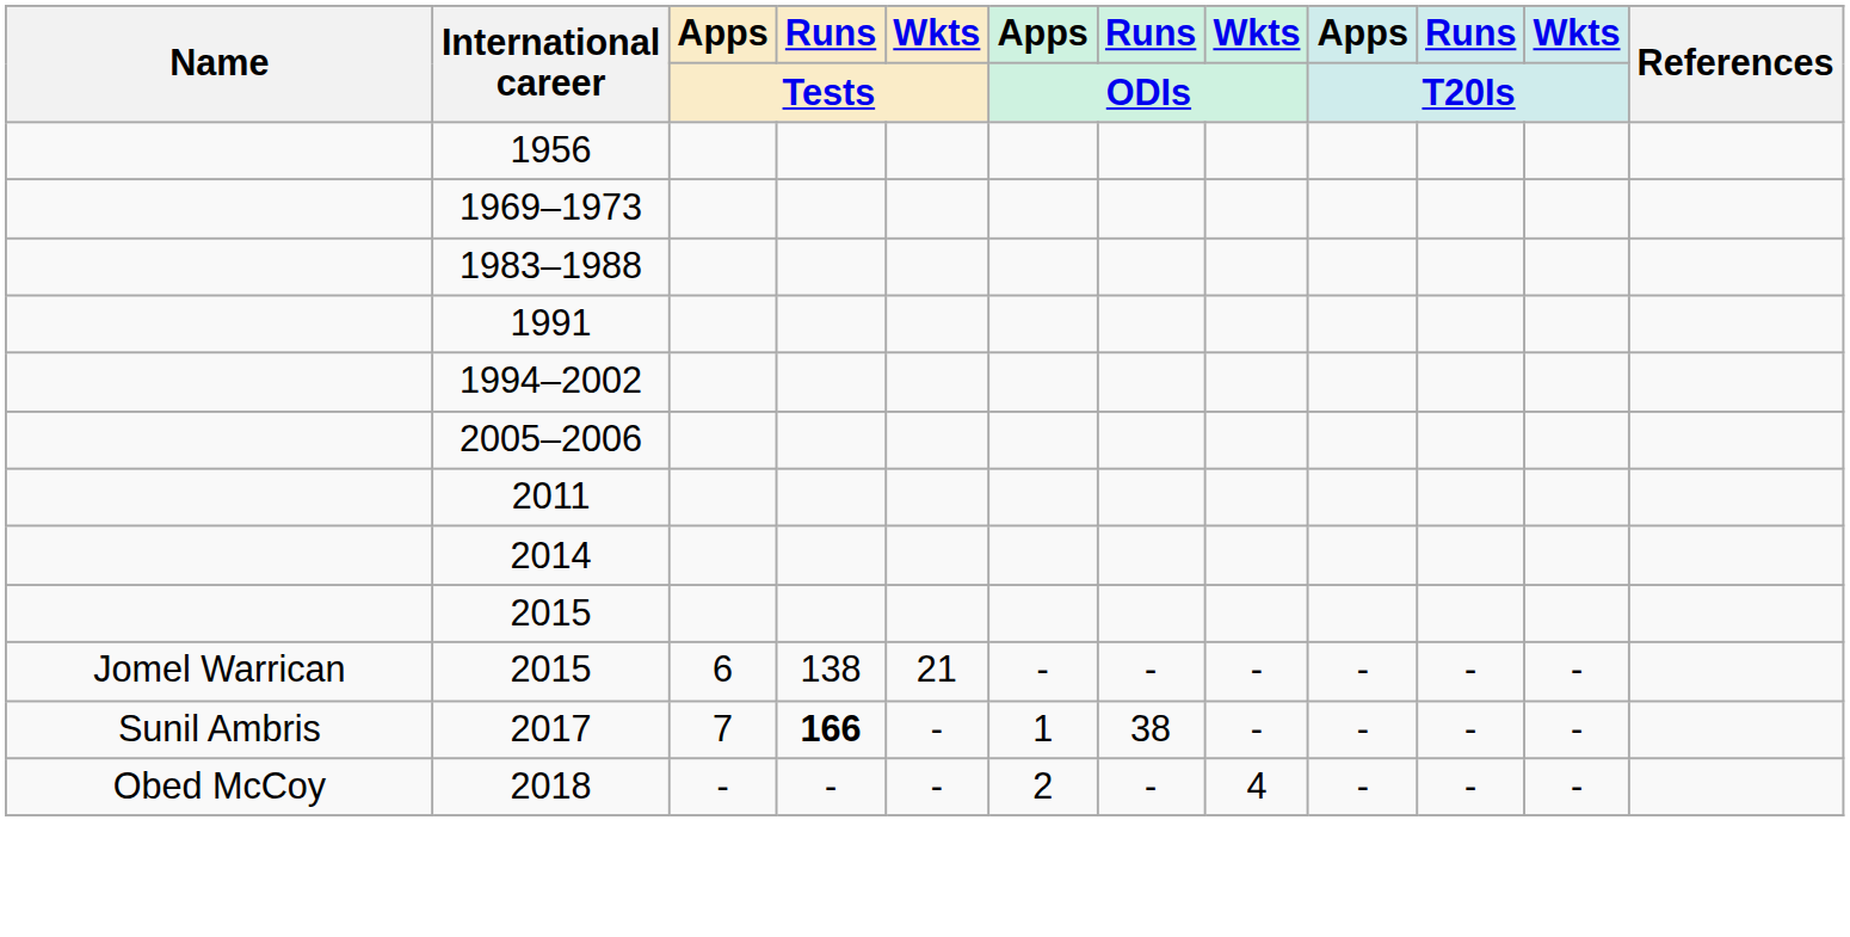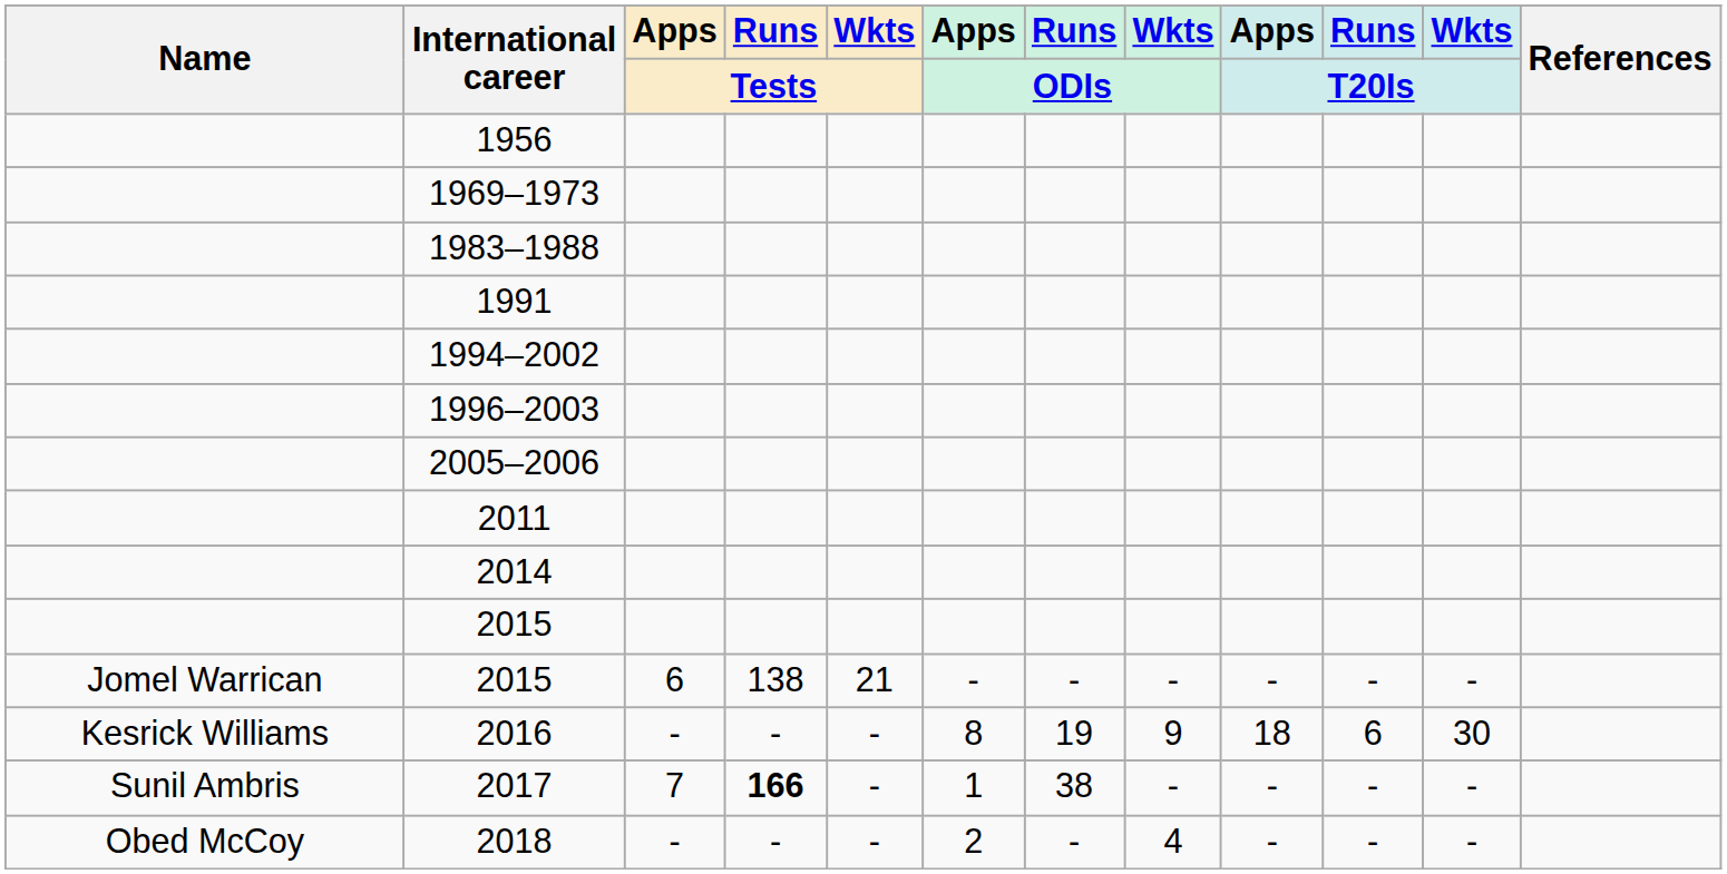 <table class="wikitable sortable" style="text-align: center;">
 <tr>
 <th style="width:180px" rowspan="2">Name</th>
 <th rowspan="2">International<br>career</th>
 <th style="background:#faecc8">Apps</th>
 <th style="background:#faecc8"><a href='#'>Runs</a></th>
 <th style="background:#faecc8"><a href='#'>Wkts</a></th>
 <th style="background:#cef2e0">Apps</th>
 <th style="background:#cef2e0"><a href='#'>Runs</a></th>
 <th style="background:#cef2e0"><a href='#'>Wkts</a></th>
 <th style="background:#CFECEC">Apps</th>
 <th style="background:#CFECEC"><a href='#'>Runs</a></th>
 <th style="background:#CFECEC"><a href='#'>Wkts</a></th>
 <th class="unsortable" rowspan="2">References</th>
 </tr>
 <tr class="unsortable">
 <th colspan="3" style="background:#faecc8"><a href='#'>Tests</a></th>
 <th colspan="3" style="background:#cef2e0"><a href='#'>ODIs</a></th>
 <th colspan="3" style="background:#CFECEC"><a href='#'>T20Is</a></th>
 </tr>
 <tr>
 <td></td>
 <td>1956</td>
 <td></td>
 <td></td>
 <td></td>
 <td></td>
 <td></td>
 <td></td>
 <td></td>
 <td></td>
 <td></td>
 <td></td>
 </tr>
 <tr>
 <td></td>
 <td>1969–1973</td>
 <td></td>
 <td></td>
 <td></td>
 <td></td>
 <td></td>
 <td></td>
 <td></td>
 <td></td>
 <td></td>
 <td></td>
 </tr>
 <tr>
 <td></td>
 <td>1983–1988</td>
 <td></td>
 <td></td>
 <td></td>
 <td></td>
 <td></td>
 <td></td>
 <td></td>
 <td></td>
 <td></td>
 <td></td>
 </tr>
 <tr>
 <td></td>
 <td>1991</td>
 <td></td>
 <td></td>
 <td></td>
 <td></td>
 <td></td>
 <td></td>
 <td></td>
 <td></td>
 <td></td>
 <td></td>
 </tr>
 <tr>
 <td></td>
 <td>1994–2002</td>
 <td></td>
 <td></td>
 <td></td>
 <td></td>
 <td></td>
 <td></td>
 <td></td>
 <td></td>
 <td></td>
 <td></td>
 </tr>
 <tr>
 <td></td>
+<td>1996–2003</td>
+<td></td>
+<td></td>
+<td></td>
+<td></td>
+<td></td>
+<td></td>
+<td></td>
+<td></td>
+<td></td>
+<td></td>
+</tr>
+<tr>
+<td></td>
 <td>2005–2006</td>
 <td></td>
 <td></td>
 <td></td>
 <td></td>
 <td></td>
 <td></td>
 <td></td>
 <td></td>
 <td></td>
 <td></td>
 </tr>
 <tr>
 <td></td>
 <td>2011</td>
 <td></td>
 <td></td>
 <td></td>
 <td></td>
 <td></td>
 <td></td>
 <td></td>
 <td></td>
 <td></td>
 <td></td>
 </tr>
 <tr>
 <td></td>
 <td>2014</td>
 <td></td>
 <td></td>
 <td></td>
 <td></td>
 <td></td>
 <td></td>
 <td></td>
 <td></td>
 <td></td>
 <td></td>
 </tr>
 <tr>
 <td></td>
 <td>2015</td>
 <td></td>
 <td></td>
 <td></td>
 <td></td>
 <td></td>
 <td></td>
 <td></td>
 <td></td>
 <td></td>
 <td></td>
 </tr>
 <tr>
 <td>Jomel Warrican</td>
 <td>2015</td>
 <td>6</td>
 <td>138</td>
 <td>21</td>
 <td>-</td>
 <td>-</td>
 <td>-</td>
 <td>-</td>
 <td>-</td>
 <td>-</td>
 <td></td>
 </tr>
 <tr>
+<td>Kesrick Williams</td>
+<td>2016</td>
+<td>-</td>
+<td>-</td>
+<td>-</td>
+<td>8</td>
+<td>19</td>
+<td>9</td>
+<td>18</td>
+<td>6</td>
+<td>30</td>
+<td></td>
+</tr>
+<tr>
 <td>Sunil Ambris</td>
 <td>2017</td>
 <td>7</td>
 <td><strong>166</strong></td>
 <td>-</td>
 <td>1</td>
 <td>38</td>
 <td>-</td>
 <td>-</td>
 <td>-</td>
 <td>-</td>
 <td></td>
 </tr>
 <tr>
 <td>Obed McCoy</td>
 <td>2018</td>
 <td>-</td>
 <td>-</td>
 <td>-</td>
 <td>2</td>
 <td>-</td>
 <td>4</td>
 <td>-</td>
 <td>-</td>
 <td>-</td>
 <td></td>
 </tr>
 </table>
